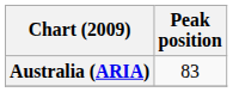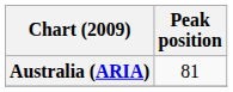 <table class="wikitable sortable plainrowheaders" style="text-align:center">
 <tr>
 <th scope="col">Chart (2009)</th>
 <th scope="col">Peak<br>position</th>
 </tr>
 <tr>
 <th scope="row">Australia (<a href='#'>ARIA</a>)</th>
-<td>83</td>
+<td>81</td>
 </tr>
 <tr>
 </tr>
 <tr>
 </tr>
 </table>
